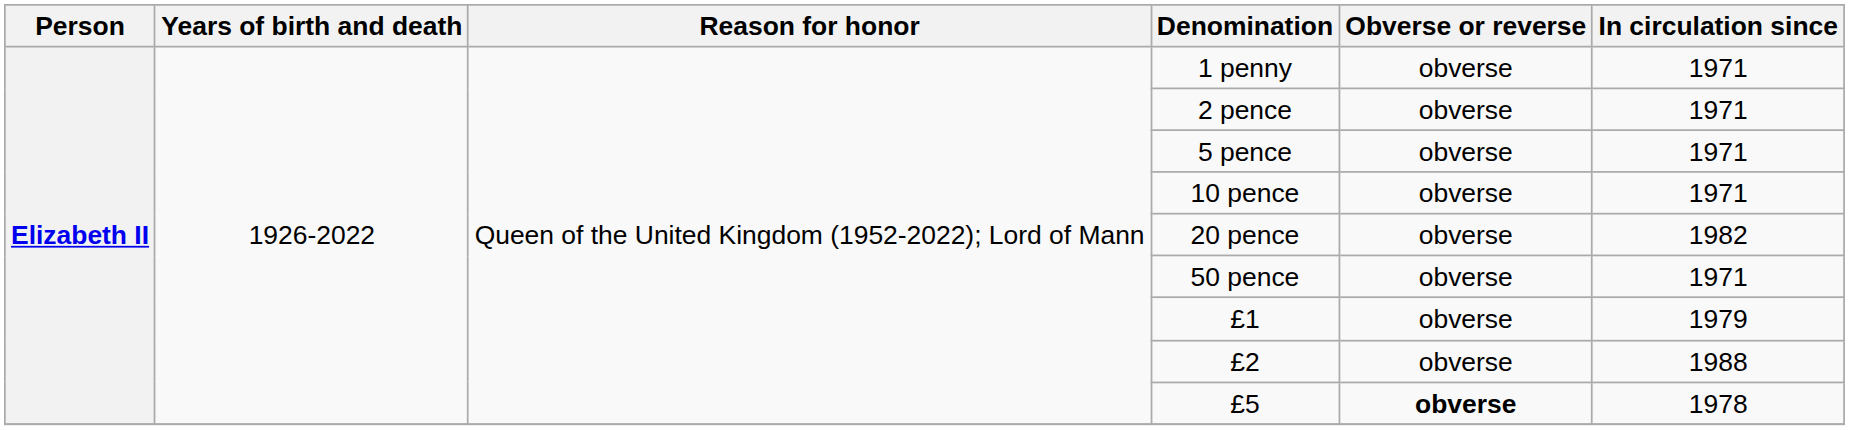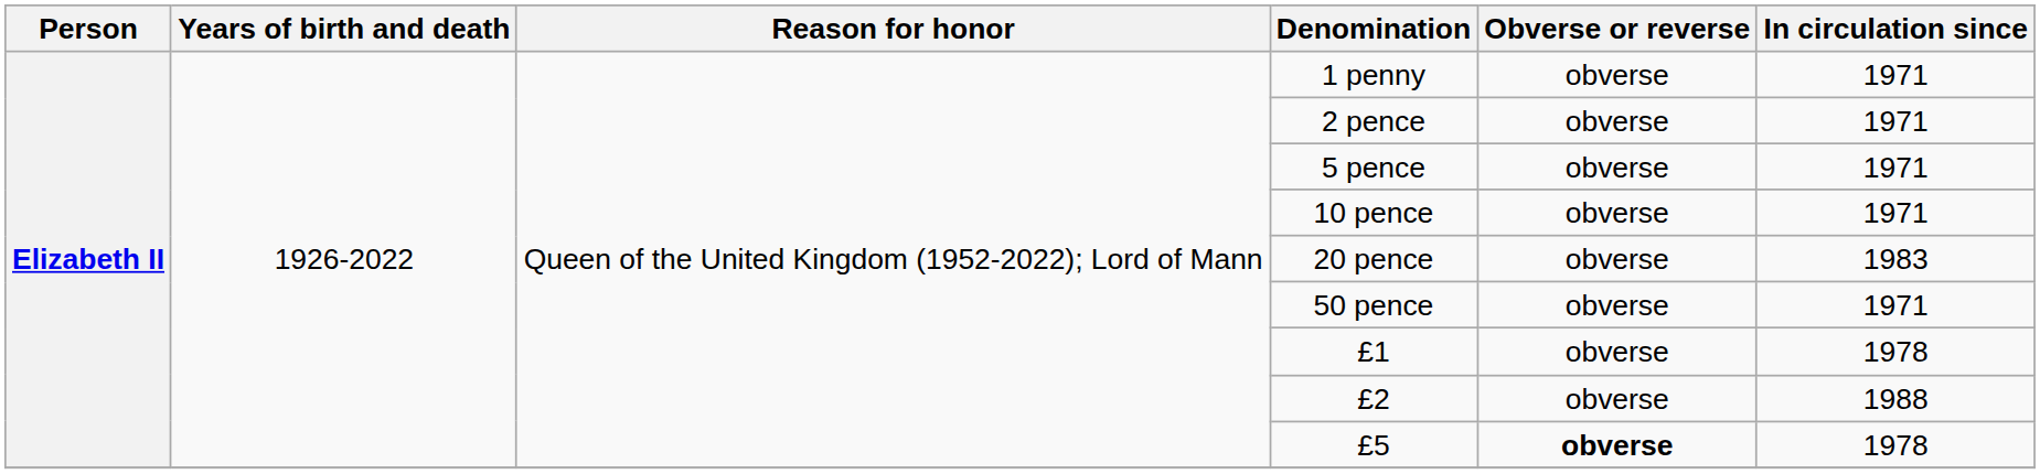 <table class="wikitable" style="font-size:95%; text-align:center;">
 <tr>
 <th>Person</th>
 <th>Years of birth and death</th>
 <th>Reason for honor</th>
 <th>Denomination</th>
 <th>Obverse or reverse</th>
 <th>In circulation since</th>
 </tr>
 <tr>
 <th rowspan="9"><a href='#'>Elizabeth II</a></th>
 <td rowspan="9">1926-2022</td>
 <td rowspan="9">Queen of the United Kingdom (1952-2022); Lord of Mann</td>
 <td>1 penny</td>
 <td>obverse</td>
 <td>1971</td>
 </tr>
 <tr>
 <td>2 pence</td>
 <td>obverse</td>
 <td>1971</td>
 </tr>
 <tr>
 <td>5 pence</td>
 <td>obverse</td>
 <td>1971</td>
 </tr>
 <tr>
 <td>10 pence</td>
 <td>obverse</td>
 <td>1971</td>
 </tr>
 <tr>
 <td>20 pence</td>
 <td>obverse</td>
-<td>1982</td>
+<td>1983</td>
 </tr>
 <tr>
 <td>50 pence</td>
 <td>obverse</td>
 <td>1971</td>
 </tr>
 <tr>
 <td>£1</td>
 <td>obverse</td>
-<td>1979</td>
+<td>1978</td>
 </tr>
 <tr>
 <td>£2</td>
 <td>obverse</td>
 <td>1988</td>
 </tr>
 <tr>
 <td>£5</td>
 <td><strong>obverse</strong></td>
 <td>1978</td>
 </tr>
 <tr>
 </tr>
 </table>
